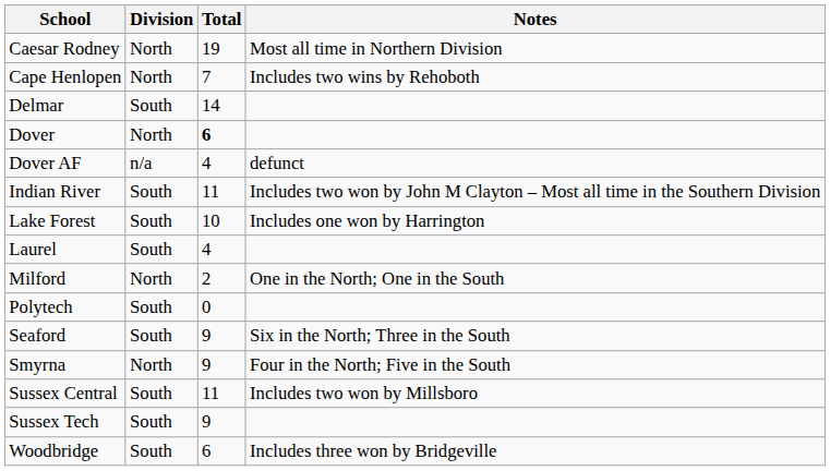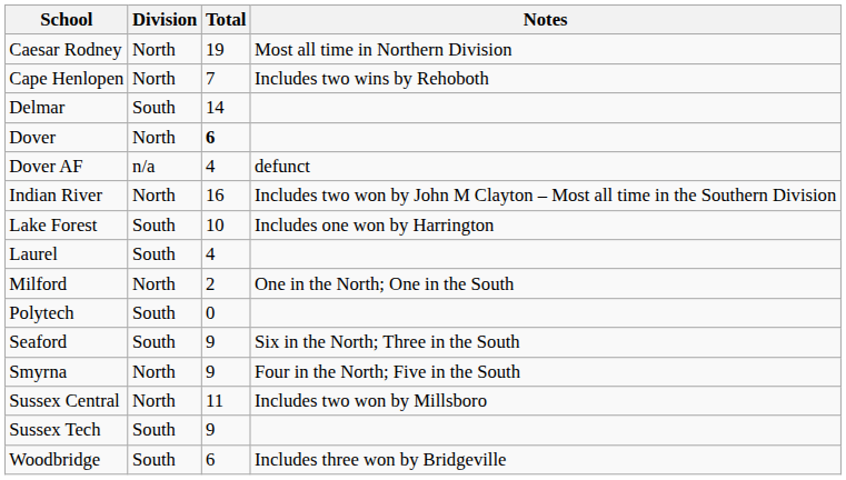 <table class="wikitable">
 <tr>
 <th>School</th>
 <th>Division</th>
 <th>Total</th>
 <th>Notes</th>
 </tr>
 <tr>
 <td>Caesar Rodney</td>
 <td>North</td>
 <td>19</td>
 <td>Most all time in Northern Division</td>
 </tr>
 <tr>
 <td>Cape Henlopen</td>
 <td>North</td>
 <td>7</td>
 <td>Includes two wins by Rehoboth</td>
 </tr>
 <tr>
 <td>Delmar</td>
 <td>South</td>
 <td>14</td>
 <td></td>
 </tr>
 <tr>
 <td>Dover</td>
 <td>North</td>
 <td><strong>6</strong></td>
 <td></td>
 </tr>
 <tr>
 <td>Dover AF</td>
 <td>n/a</td>
 <td>4</td>
 <td>defunct</td>
 </tr>
 <tr>
 <td>Indian River</td>
-<td>South</td>
-<td>11</td>
+<td>North</td>
+<td>16</td>
 <td>Includes two won by John M Clayton – Most all time in the Southern Division</td>
 </tr>
 <tr>
 <td>Lake Forest</td>
 <td>South</td>
 <td>10</td>
 <td>Includes one won by Harrington</td>
 </tr>
 <tr>
 <td>Laurel</td>
 <td>South</td>
 <td>4</td>
 <td></td>
 </tr>
 <tr>
 <td>Milford</td>
 <td>North</td>
 <td>2</td>
 <td>One in the North; One in the South</td>
 </tr>
 <tr>
 <td>Polytech</td>
 <td>South</td>
 <td>0</td>
 <td></td>
 </tr>
 <tr>
 <td>Seaford</td>
 <td>South</td>
 <td>9</td>
 <td>Six in the North; Three in the South</td>
 </tr>
 <tr>
 <td>Smyrna</td>
 <td>North</td>
 <td>9</td>
 <td>Four in the North; Five in the South</td>
 </tr>
 <tr>
 <td>Sussex Central</td>
-<td>South</td>
+<td>North</td>
 <td>11</td>
 <td>Includes two won by Millsboro</td>
 </tr>
 <tr>
 <td>Sussex Tech</td>
 <td>South</td>
 <td>9</td>
 <td></td>
 </tr>
 <tr>
 <td>Woodbridge</td>
 <td>South</td>
 <td>6</td>
 <td>Includes three won by Bridgeville</td>
 </tr>
 </table>
